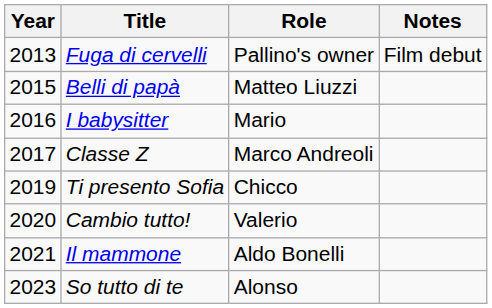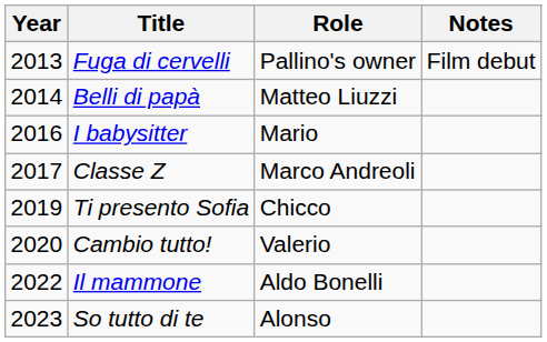 <table class="wikitable sortable">
 <tr>
 <th>Year</th>
 <th>Title</th>
 <th>Role</th>
 <th class="unsortable">Notes</th>
 </tr>
 <tr>
 <td>2013</td>
 <td><em><a href='#'>Fuga di cervelli</a></em></td>
 <td>Pallino's owner</td>
 <td>Film debut</td>
 </tr>
 <tr>
-<td>2015</td>
+<td>2014</td>
 <td><em><a href='#'>Belli di papà</a></em></td>
 <td>Matteo Liuzzi</td>
 <td></td>
 </tr>
 <tr>
 <td>2016</td>
 <td><em><a href='#'>I babysitter</a></em></td>
 <td>Mario</td>
 <td></td>
 </tr>
 <tr>
 <td>2017</td>
 <td><em>Classe Z</em></td>
 <td>Marco Andreoli</td>
 <td></td>
 </tr>
 <tr>
 <td>2019</td>
 <td><em>Ti presento Sofia</em></td>
 <td>Chicco</td>
 <td></td>
 </tr>
 <tr>
 <td>2020</td>
 <td><em>Cambio tutto!</em></td>
 <td>Valerio</td>
 <td></td>
 </tr>
 <tr>
-<td>2021</td>
+<td>2022</td>
 <td><em><a href='#'>Il mammone</a></em></td>
 <td>Aldo Bonelli</td>
 <td></td>
 </tr>
 <tr>
 <td>2023</td>
 <td><em>So tutto di te</em></td>
 <td>Alonso</td>
 <td></td>
 </tr>
 </table>
